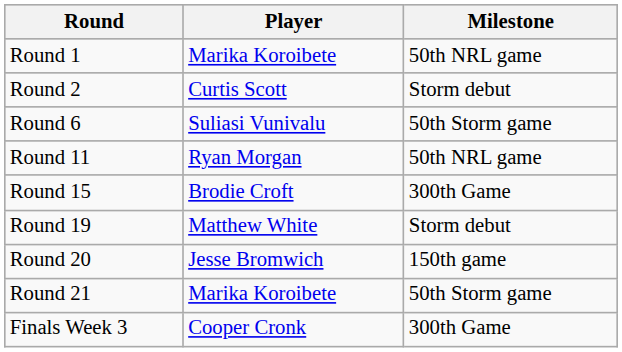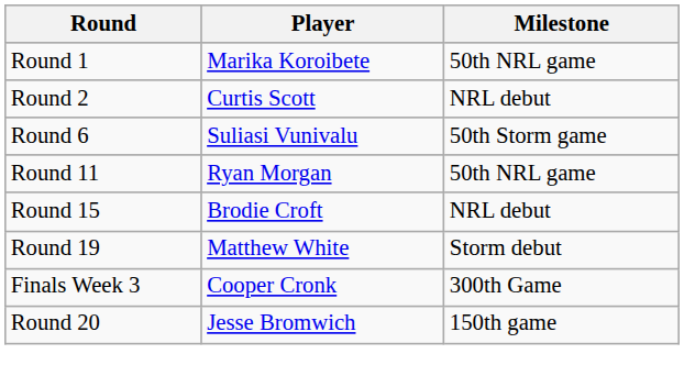 <table class="wikitable" style="font-size:80%; width:30%">
 <tr>
 <th>Round</th>
 <th>Player</th>
 <th>Milestone</th>
 </tr>
 <tr>
 <td>Round 1</td>
 <td><a href='#'>Marika Koroibete</a></td>
 <td>50th NRL game</td>
 </tr>
 <tr>
 <td>Round 2</td>
 <td><a href='#'>Curtis Scott</a></td>
-<td>Storm debut</td>
+<td>NRL debut</td>
 </tr>
 <tr>
 <td>Round 6</td>
 <td><a href='#'>Suliasi Vunivalu</a></td>
 <td>50th Storm game</td>
 </tr>
 <tr>
 <td>Round 11</td>
 <td><a href='#'>Ryan Morgan</a></td>
 <td>50th NRL game</td>
 </tr>
 <tr>
 <td>Round 15</td>
 <td><a href='#'>Brodie Croft</a></td>
-<td>300th Game</td>
+<td>NRL debut</td>
 </tr>
 <tr>
 <td>Round 19</td>
 <td><a href='#'>Matthew White</a></td>
 <td>Storm debut</td>
 </tr>
 <tr>
+<td>Finals Week 3</td>
+<td><a href='#'>Cooper Cronk</a></td>
+<td>300th Game</td>
+</tr>
+<tr>
 <td>Round 20</td>
 <td><a href='#'>Jesse Bromwich</a></td>
 <td>150th game</td>
 </tr>
-<tr>
-<td>Round 21</td>
-<td><a href='#'>Marika Koroibete</a></td>
-<td>50th Storm game</td>
-</tr>
-<tr>
-<td>Finals Week 3</td>
-<td><a href='#'>Cooper Cronk</a></td>
-<td>300th Game</td>
-</tr>
 </table>
